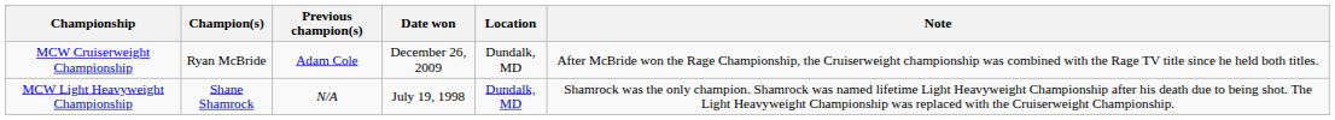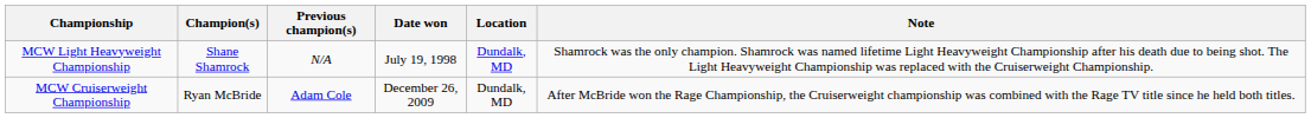 <table class="wikitable">
 <tr>
 <th>Championship</th>
 <th>Champion(s)</th>
 <th>Previous champion(s)</th>
 <th>Date won</th>
 <th>Location</th>
 <th>Note</th>
 </tr>
 <tr align=center>
+<td><a href='#'>MCW Light Heavyweight Championship</a></td>
+<td><a href='#'>Shane Shamrock</a></td>
+<td><em>N/A</em></td>
+<td>July 19, 1998</td>
+<td><a href='#'>Dundalk, MD</a></td>
+<td>Shamrock was the only champion. Shamrock was named lifetime Light Heavyweight Championship after his death due to being shot. The Light Heavyweight Championship was replaced with the Cruiserweight Championship.</td>
+</tr>
+<tr align=center>
 <td><a href='#'>MCW Cruiserweight Championship</a></td>
 <td>Ryan McBride</td>
 <td><a href='#'>Adam Cole</a></td>
 <td>December 26, 2009</td>
 <td>Dundalk, MD</td>
 <td>After McBride won the Rage Championship, the Cruiserweight championship was combined with the Rage TV title since he held both titles.</td>
 </tr>
-<tr align=center>
-<td><a href='#'>MCW Light Heavyweight Championship</a></td>
-<td><a href='#'>Shane Shamrock</a></td>
-<td><em>N/A</em></td>
-<td>July 19, 1998</td>
-<td><a href='#'>Dundalk, MD</a></td>
-<td>Shamrock was the only champion. Shamrock was named lifetime Light Heavyweight Championship after his death due to being shot. The Light Heavyweight Championship was replaced with the Cruiserweight Championship.</td>
-</tr>
 </table>
